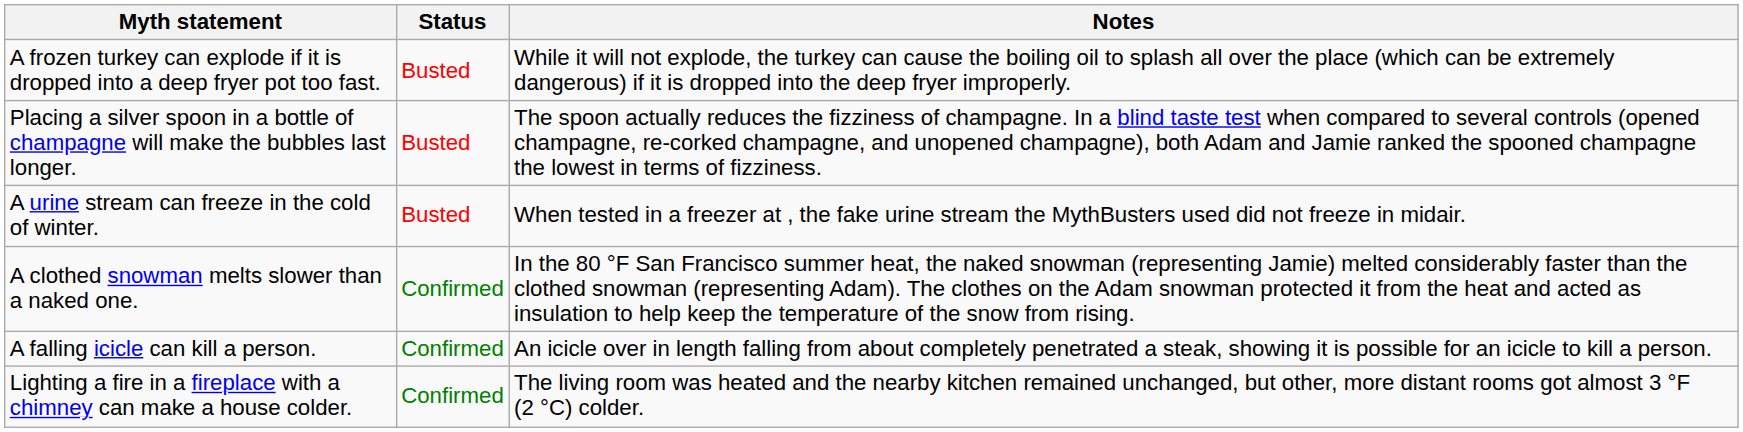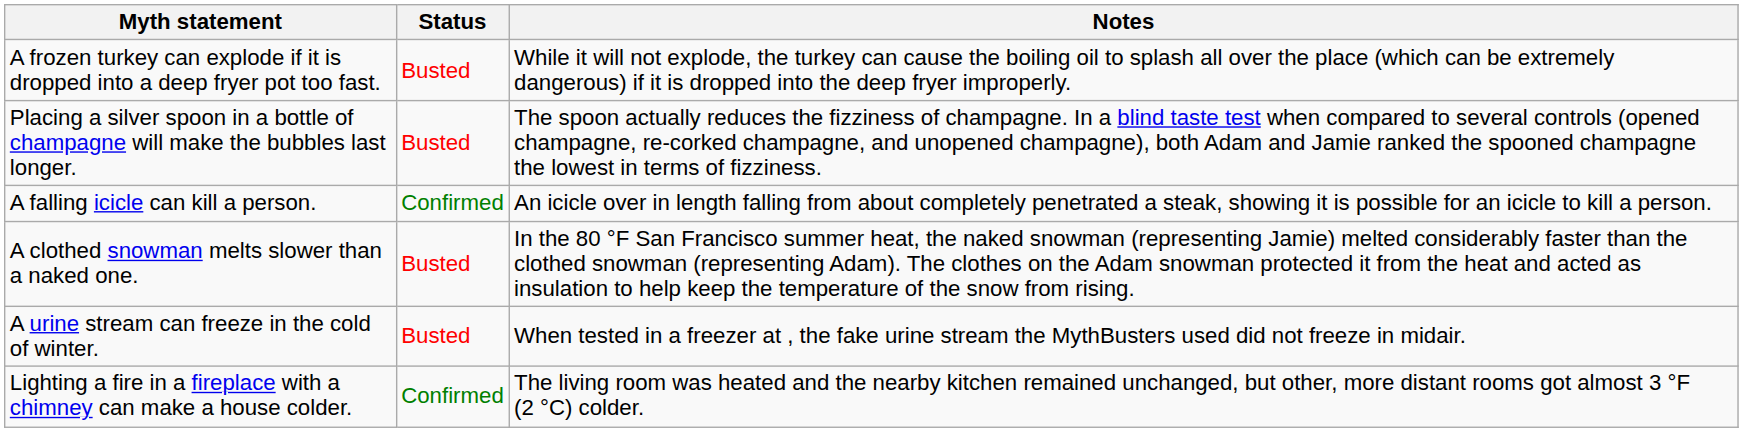 <table class="wikitable plainrowheaders">
 <tr>
 <th>Myth statement</th>
 <th>Status</th>
 <th>Notes</th>
 </tr>
 <tr>
 <td>A frozen turkey can explode if it is dropped into a deep fryer pot too fast.</td>
 <td style="color:red">Busted</td>
 <td>While it will not explode, the turkey can cause the boiling oil to splash all over the place (which can be extremely dangerous) if it is dropped into the deep fryer improperly.</td>
 </tr>
 <tr>
 <td>Placing a silver spoon in a bottle of <a href='#'>champagne</a> will make the bubbles last longer.</td>
 <td style="color:red">Busted</td>
 <td>The spoon actually reduces the fizziness of champagne. In a <a href='#'>blind taste test</a> when compared to several controls (opened champagne, re-corked champagne, and unopened champagne), both Adam and Jamie ranked the spooned champagne the lowest in terms of fizziness.</td>
 </tr>
 <tr>
+<td>A falling <a href='#'>icicle</a> can kill a person.</td>
+<td style="color:green">Confirmed</td>
+<td>An icicle over  in length falling from about  completely penetrated a steak, showing it is possible for an icicle to kill a person.</td>
+</tr>
+<tr>
+<td>A clothed <a href='#'>snowman</a> melts slower than a naked one.</td>
+<td style="color:red">Busted</td>
+<td>In the 80 °F San Francisco summer heat, the naked snowman (representing Jamie) melted considerably faster than the clothed snowman (representing Adam). The clothes on the Adam snowman protected it from the heat and acted as insulation to help keep the temperature of the snow from rising.</td>
+</tr>
+<tr>
 <td>A <a href='#'>urine</a> stream can freeze in the cold of winter.</td>
 <td style="color:red">Busted</td>
 <td>When tested in a freezer at , the fake urine stream the MythBusters used did not freeze in midair.</td>
-</tr>
-<tr>
-<td>A clothed <a href='#'>snowman</a> melts slower than a naked one.</td>
-<td style="color:green">Confirmed</td>
-<td>In the 80 °F San Francisco summer heat, the naked snowman (representing Jamie) melted considerably faster than the clothed snowman (representing Adam). The clothes on the Adam snowman protected it from the heat and acted as insulation to help keep the temperature of the snow from rising.</td>
-</tr>
-<tr>
-<td>A falling <a href='#'>icicle</a> can kill a person.</td>
-<td style="color:green">Confirmed</td>
-<td>An icicle over  in length falling from about  completely penetrated a steak, showing it is possible for an icicle to kill a person.</td>
 </tr>
 <tr>
 <td>Lighting a fire in a <a href='#'>fireplace</a> with a <a href='#'>chimney</a> can make a house colder.</td>
 <td style="color:green">Confirmed</td>
 <td>The living room was heated and the nearby kitchen remained unchanged, but other, more distant rooms got almost 3 °F (2 °C) colder.</td>
 </tr>
 </table>
